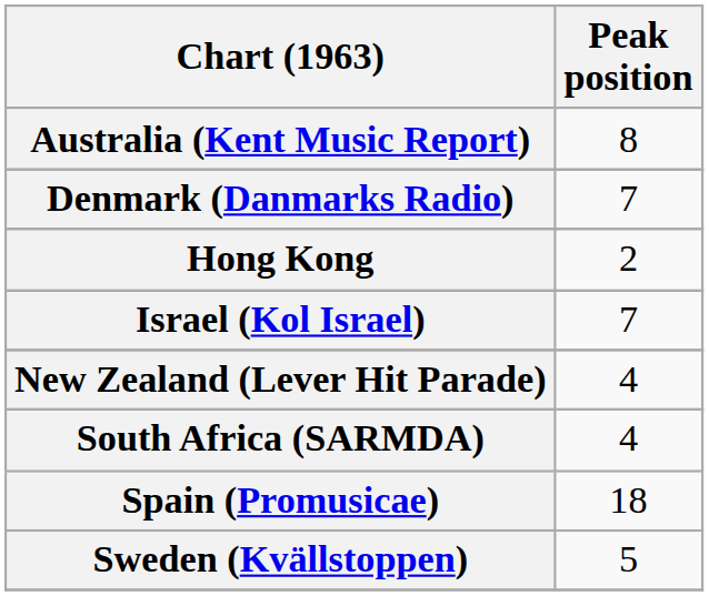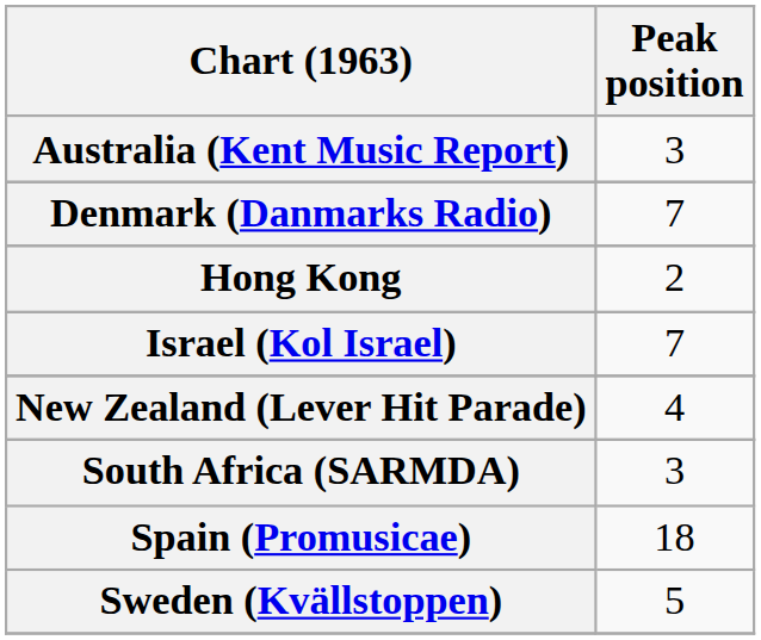 <table class="wikitable sortable plainrowheaders" style="text-align:center">
 <tr>
 <th>Chart (1963)</th>
 <th>Peak<br>position</th>
 </tr>
 <tr>
 <th scope="row">Australia (<a href='#'>Kent Music Report</a>)</th>
-<td>8</td>
+<td>3</td>
 </tr>
 <tr>
 </tr>
 <tr>
 </tr>
 <tr>
 <th scope="row">Denmark (<a href='#'>Danmarks Radio</a>)</th>
 <td>7</td>
 </tr>
 <tr>
 </tr>
 <tr>
 <th scope="row">Hong Kong</th>
 <td>2</td>
 </tr>
 <tr>
 </tr>
 <tr>
 <th scope="row">Israel (<a href='#'>Kol Israel</a>)</th>
 <td>7</td>
 </tr>
 <tr>
 </tr>
 <tr>
 <th scope="row">New Zealand (Lever Hit Parade)</th>
 <td>4</td>
 </tr>
 <tr>
 </tr>
 <tr>
 <th scope="row">South Africa (SARMDA)</th>
-<td>4</td>
+<td>3</td>
 </tr>
 <tr>
 <th scope="row">Spain (<a href='#'>Promusicae</a>)</th>
 <td>18</td>
 </tr>
 <tr>
 <th scope="row">Sweden (<a href='#'>Kvällstoppen</a>)</th>
 <td>5</td>
 </tr>
 <tr>
 </tr>
 </table>
